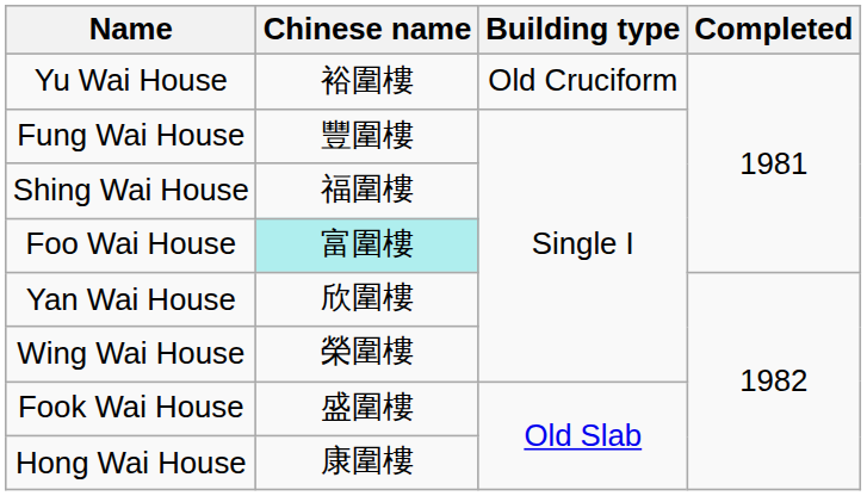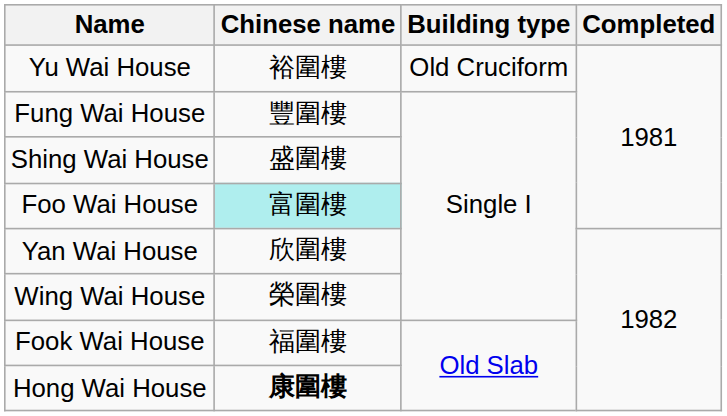 <table class="wikitable" style="text-align: center">
 <tr>
 <th>Name</th>
 <th>Chinese name</th>
 <th>Building type</th>
 <th>Completed</th>
 </tr>
 <tr>
 <td>Yu Wai House</td>
 <td>裕圍樓</td>
 <td>Old Cruciform</td>
 <td rowspan="4">1981</td>
 </tr>
 <tr>
 <td>Fung Wai House</td>
 <td>豐圍樓</td>
 <td rowspan="5">Single I</td>
 </tr>
 <tr>
 <td>Shing Wai House</td>
-<td>福圍樓</td>
+<td>盛圍樓</td>
 </tr>
 <tr>
 <td>Foo Wai House</td>
 <td style="background: paleturquoise;">富圍樓</td>
 </tr>
 <tr>
 <td>Yan Wai House</td>
 <td>欣圍樓</td>
 <td rowspan="4">1982</td>
 </tr>
 <tr>
 <td>Wing Wai House</td>
 <td>榮圍樓</td>
 </tr>
 <tr>
 <td>Fook Wai House</td>
-<td>盛圍樓</td>
+<td>福圍樓</td>
 <td rowspan="2"><a href='#'>Old Slab</a></td>
 </tr>
 <tr>
 <td>Hong Wai House</td>
-<td>康圍樓</td>
+<td><strong>康圍樓</strong></td>
 </tr>
 </table>
